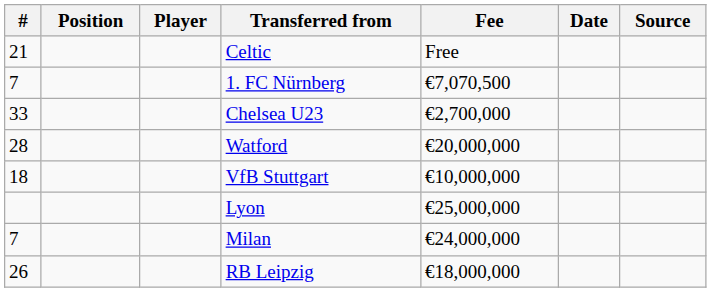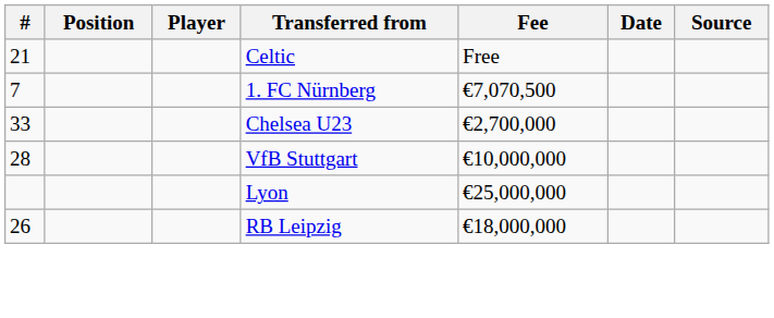 <table class="wikitable sortable" style="width:90%; text-align:center; font-size:95%; text-align:left;">
 <tr>
 <th>#</th>
 <th>Position</th>
 <th>Player</th>
 <th>Transferred from</th>
 <th>Fee</th>
 <th>Date</th>
 <th>Source</th>
 </tr>
 <tr>
 <td>21</td>
 <td></td>
 <td></td>
 <td> <a href='#'>Celtic</a></td>
 <td>Free</td>
 <td></td>
 <td></td>
 </tr>
 <tr>
 <td>7</td>
 <td></td>
 <td></td>
 <td> <a href='#'>1. FC Nürnberg</a></td>
 <td>€7,070,500</td>
 <td></td>
 <td></td>
 </tr>
 <tr>
 <td>33</td>
 <td></td>
 <td></td>
 <td> <a href='#'>Chelsea U23</a></td>
 <td>€2,700,000</td>
 <td></td>
 <td></td>
 </tr>
 <tr>
 <td>28</td>
 <td></td>
 <td></td>
-<td> <a href='#'>Watford</a></td>
-<td>€20,000,000</td>
-<td></td>
-<td></td>
-</tr>
-<tr>
-<td>18</td>
-<td></td>
-<td></td>
 <td> <a href='#'>VfB Stuttgart</a></td>
 <td>€10,000,000</td>
 <td></td>
 <td></td>
 </tr>
 <tr>
 <td></td>
 <td></td>
 <td></td>
 <td> <a href='#'>Lyon</a></td>
 <td>€25,000,000</td>
 <td></td>
 <td></td>
 </tr>
 <tr>
-<td>7</td>
-<td></td>
-<td></td>
-<td> <a href='#'>Milan</a></td>
-<td>€24,000,000</td>
-<td></td>
-<td></td>
-</tr>
-<tr>
 <td>26</td>
 <td></td>
 <td></td>
 <td> <a href='#'>RB Leipzig</a></td>
 <td>€18,000,000</td>
 <td></td>
 <td></td>
 </tr>
 </table>
